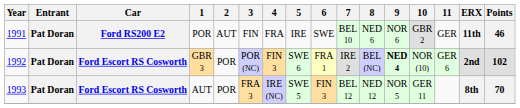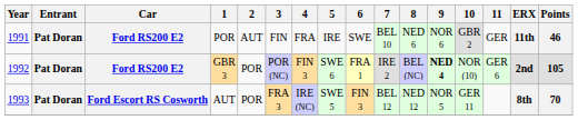 <table class="wikitable" border="1" style="text-align:center; font-size:90%;">
 <tr valign="top">
 <th>Year</th>
 <th>Entrant</th>
 <th>Car</th>
 <th>1</th>
 <th>2</th>
 <th>3</th>
 <th>4</th>
 <th>5</th>
 <th>6</th>
 <th>7</th>
 <th>8</th>
 <th>9</th>
 <th>10</th>
 <th>11</th>
 <th>ERX</th>
 <th>Points</th>
 </tr>
 <tr>
 <td><a href='#'>1991</a></td>
 <th>Pat Doran</th>
 <th><a href='#'>Ford RS200 E2</a></th>
 <td>POR<br><small></small></td>
 <td>AUT<br><small></small></td>
 <td>FIN<br><small></small></td>
 <td>FRA<br><small></small></td>
 <td>IRE<br><small></small></td>
 <td>SWE<br><small></small></td>
 <td style="background:#DFFFDF;">BEL<br><small>10</small></td>
 <td style="background:#DFFFDF;">NED<br><small>6</small></td>
 <td style="background:#DFFFDF;">NOR<br><small>6</small></td>
 <td style="background:#DFDFDF;">GBR<br><small>2</small></td>
 <td>GER<br><small></small></td>
 <th>11th</th>
 <th>46</th>
 </tr>
 <tr>
 <td><a href='#'>1992</a></td>
 <th>Pat Doran</th>
-<th><a href='#'>Ford Escort RS Cosworth</a></th>
+<th><a href='#'>Ford RS200 E2</a></th>
 <td style="background:#FFDF9F;">GBR<br><small>3</small></td>
 <td>POR<br><small></small></td>
 <td style="background:#CFCFFF;">POR<br><small>(NC)</small></td>
 <td style="background:#FFDF9F;">FIN<br><small>3</small></td>
 <td style="background:#DFFFDF;">SWE<br><small>6</small></td>
 <td style="background:#FFFFBF;">FRA<br><small>1</small></td>
 <td style="background:#DFDFDF;">IRE<br><small>2</small></td>
 <td style="background:#CFCFFF;">BEL<br><small>(NC)</small></td>
 <td style="background:#DFFFDF;"><strong>NED<br><small>4</small></strong></td>
 <td style="background:#DFFFDF;">NOR<br><small>(10)</small></td>
 <td style="background:#DFFFDF;">GER<br><small>6</small></td>
 <th style="background:#DFDFDF;">2nd</th>
-<th style="background:#DFDFDF;">102</th>
+<th style="background:#DFDFDF;">105</th>
 </tr>
 <tr>
 <td><a href='#'>1993</a></td>
 <th>Pat Doran</th>
 <th><a href='#'>Ford Escort RS Cosworth</a></th>
 <td>AUT<br><small></small></td>
 <td>POR<br><small></small></td>
 <td style="background:#FFDF9F;">FRA<br><small>3</small></td>
 <td style="background:#CFCFFF;">IRE<br><small>(NC)</small></td>
 <td style="background:#DFFFDF;">SWE<br><small>5</small></td>
 <td style="background:#FFDF9F;">FIN<br><small>3</small></td>
 <td style="background:#DFFFDF;">BEL<br><small>12</small></td>
 <td style="background:#DFFFDF;">NED<br><small>12</small></td>
 <td style="background:#DFFFDF;">NOR<br><small>5</small></td>
 <td style="background:#DFFFDF;">GER<br><small>11</small></td>
 <td></td>
 <th>8th</th>
 <th>70</th>
 </tr>
 <tr>
 </tr>
 </table>
